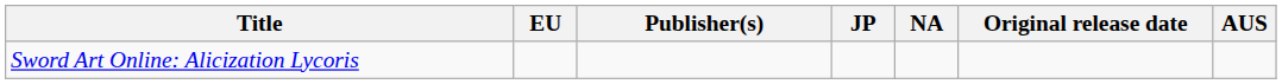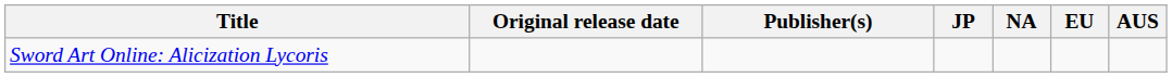 <table class="wikitable sortable" style="width: 100%;">
 <tr>
 <th style="width:40%;">Title</th>
-<th style="width:5%;">EU</th>
+<th style="width:20%;">Original release date</th>
 <th style="width:20%;">Publisher(s)</th>
 <th style="width:5%;">JP</th>
 <th style="width:5%;">NA</th>
-<th style="width:20%;">Original release date</th>
+<th style="width:5%;">EU</th>
 <th style="width:5%;">AUS</th>
 </tr>
 <tr>
 <td><em><a href='#'>Sword Art Online: Alicization Lycoris</a></em></td>
 <td></td>
 <td></td>
 <td></td>
 <td></td>
 <td></td>
 <td></td>
 </tr>
 </table>
